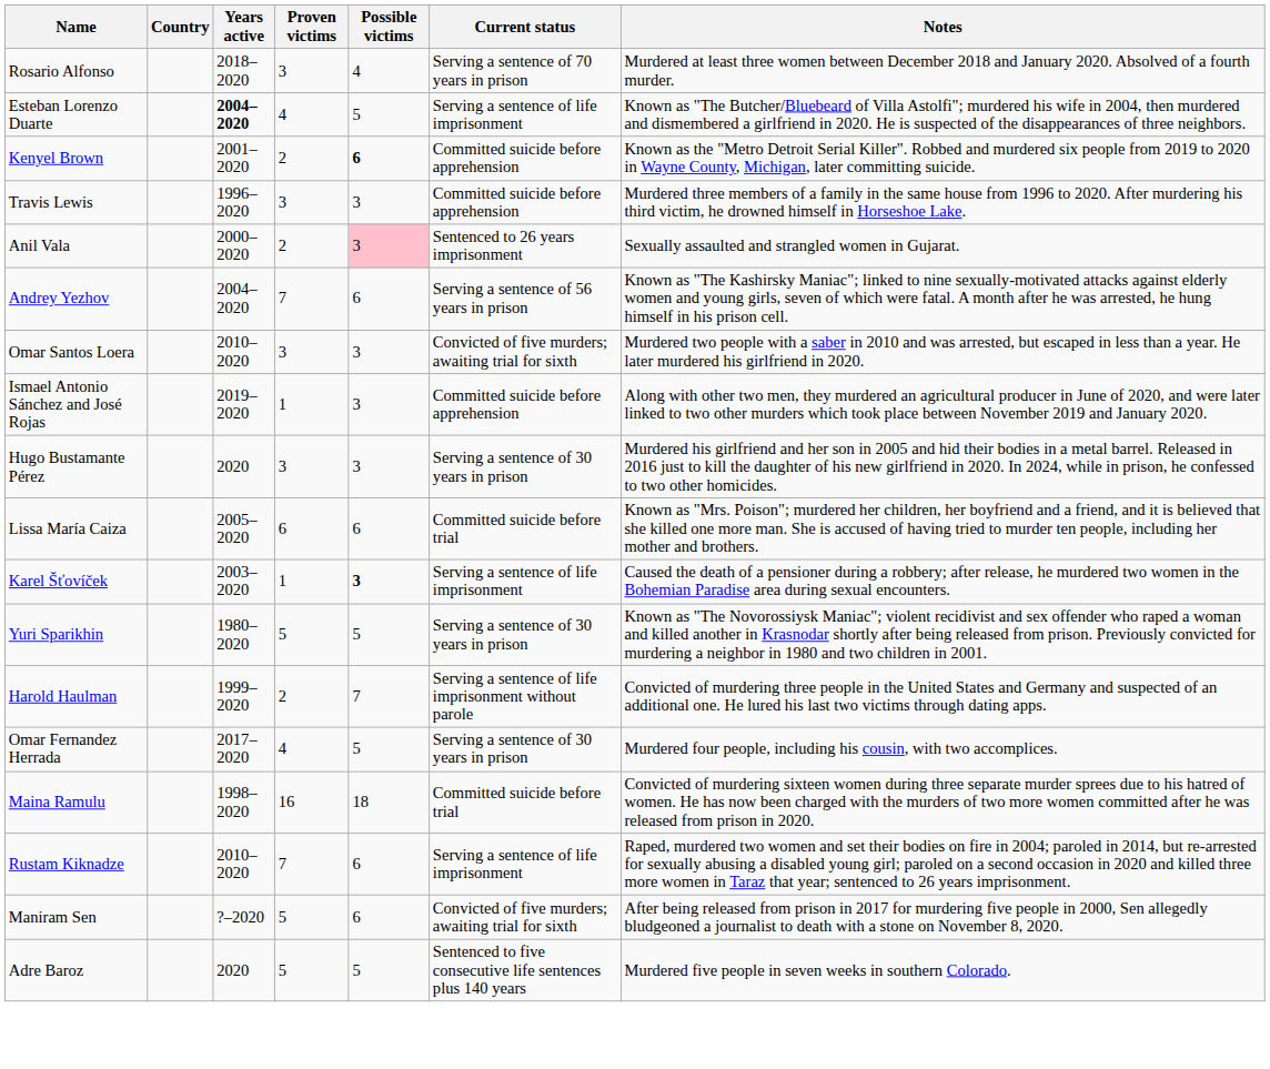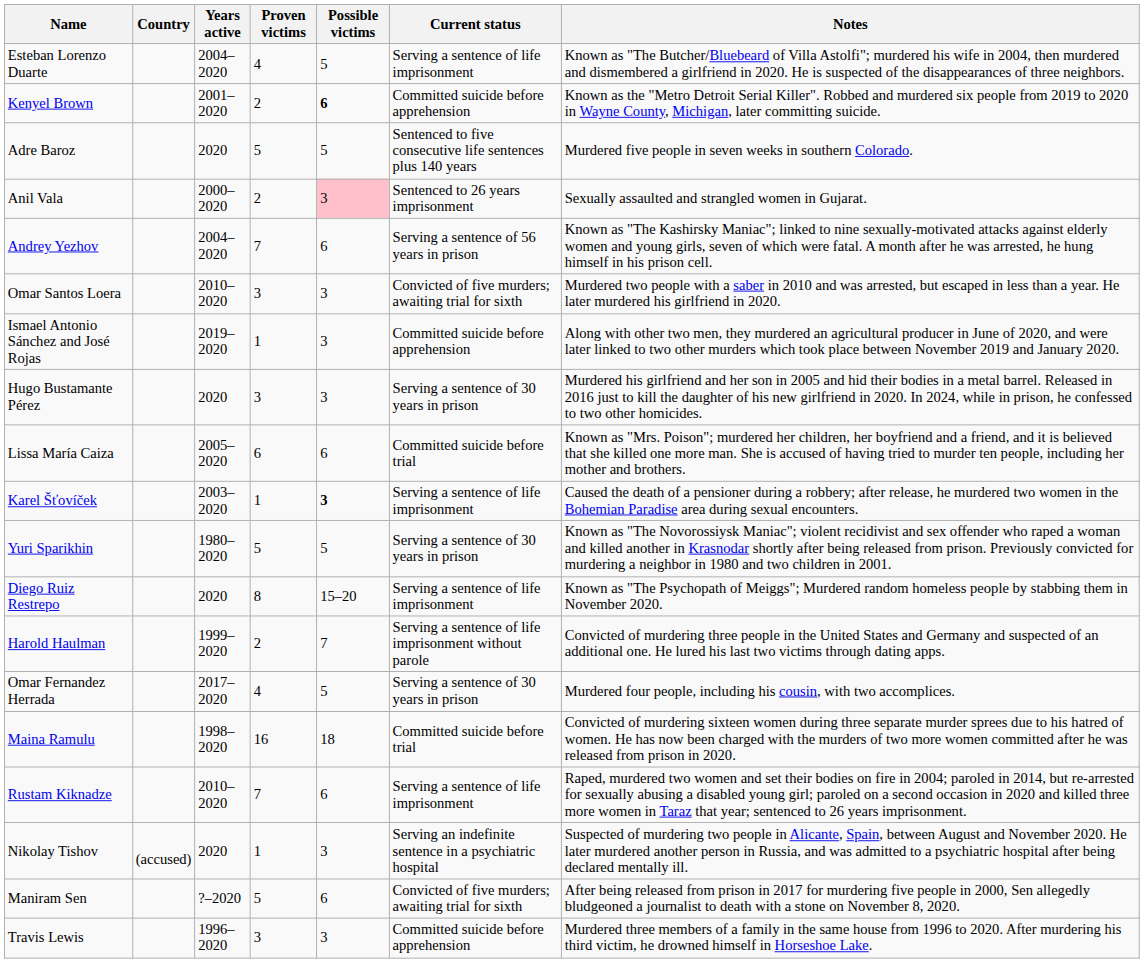 <table class="wikitable sortable">
 <tr>
 <th>Name</th>
 <th>Country</th>
 <th>Years active</th>
 <th>Proven victims</th>
 <th>Possible victims</th>
 <th>Current status</th>
 <th class="unsortable">Notes</th>
 </tr>
 <tr>
-<td>Rosario Alfonso</td>
-<td></td>
-<td>2018–2020</td>
-<td>3</td>
-<td>4</td>
-<td>Serving a sentence of 70 years in prison</td>
-<td>Murdered at least three women between December 2018 and January 2020. Absolved of a fourth murder.</td>
-</tr>
-<tr>
 <td>Esteban Lorenzo Duarte</td>
 <td></td>
-<td><strong>2004–2020</strong></td>
+<td>2004–2020</td>
 <td>4</td>
 <td>5</td>
 <td>Serving a sentence of life imprisonment</td>
 <td>Known as "The Butcher/<a href='#'>Bluebeard</a> of Villa Astolfi"; murdered his wife in 2004, then murdered and dismembered a girlfriend in 2020. He is suspected of the disappearances of three neighbors.</td>
 </tr>
 <tr>
 <td><a href='#'>Kenyel Brown</a></td>
 <td></td>
 <td>2001–2020</td>
 <td>2</td>
 <td><strong>6</strong></td>
 <td>Committed suicide before apprehension</td>
 <td>Known as the "Metro Detroit Serial Killer". Robbed and murdered six people from 2019 to 2020 in <a href='#'>Wayne County</a>, <a href='#'>Michigan</a>, later committing suicide.</td>
 </tr>
 <tr>
-<td>Travis Lewis</td>
+<td>Adre Baroz</td>
 <td></td>
-<td>1996–2020</td>
-<td>3</td>
-<td>3</td>
-<td>Committed suicide before apprehension</td>
-<td>Murdered three members of a family in the same house from 1996 to 2020. After murdering his third victim, he drowned himself in <a href='#'>Horseshoe Lake</a>.</td>
+<td>2020</td>
+<td>5</td>
+<td>5</td>
+<td>Sentenced to five consecutive life sentences plus 140 years</td>
+<td>Murdered five people in seven weeks in southern <a href='#'>Colorado</a>.</td>
 </tr>
 <tr>
 <td>Anil Vala</td>
 <td></td>
 <td>2000–2020</td>
 <td>2</td>
 <td style="background: pink;">3</td>
 <td>Sentenced to 26 years imprisonment</td>
 <td>Sexually assaulted and strangled women in Gujarat.</td>
 </tr>
 <tr>
 <td><a href='#'>Andrey Yezhov</a></td>
 <td></td>
 <td>2004–2020</td>
 <td>7</td>
 <td>6</td>
 <td>Serving a sentence of 56 years in prison</td>
 <td>Known as "The Kashirsky Maniac"; linked to nine sexually-motivated attacks against elderly women and young girls, seven of which were fatal. A month after he was arrested, he hung himself in his prison cell.</td>
 </tr>
 <tr>
 <td>Omar Santos Loera</td>
 <td></td>
 <td>2010–2020</td>
 <td>3</td>
 <td>3</td>
 <td>Convicted of five murders; awaiting trial for sixth</td>
 <td>Murdered two people with a <a href='#'>saber</a> in 2010 and was arrested, but escaped in less than a year. He later murdered his girlfriend in 2020.</td>
 </tr>
 <tr>
 <td>Ismael Antonio Sánchez and José Rojas</td>
 <td></td>
 <td>2019–2020</td>
 <td>1</td>
 <td>3</td>
 <td>Committed suicide before apprehension</td>
 <td>Along with other two men, they murdered an agricultural producer in June of 2020, and were later linked to two other murders which took place between November 2019 and January 2020.</td>
 </tr>
 <tr>
 <td>Hugo Bustamante Pérez</td>
 <td></td>
 <td>2020</td>
 <td>3</td>
 <td>3</td>
 <td>Serving a sentence of 30 years in prison</td>
 <td>Murdered his girlfriend and her son in 2005 and hid their bodies in a metal barrel. Released in 2016 just to kill the daughter of his new girlfriend in 2020. In 2024, while in prison, he confessed to two other homicides.</td>
 </tr>
 <tr>
 <td>Lissa María Caiza</td>
 <td></td>
 <td>2005–2020</td>
 <td>6</td>
 <td>6</td>
 <td>Committed suicide before trial</td>
 <td>Known as "Mrs. Poison"; murdered her children, her boyfriend and a friend, and it is believed that she killed one more man. She is accused of having tried to murder ten people, including her mother and brothers.</td>
 </tr>
 <tr>
 <td><a href='#'>Karel Šťovíček</a></td>
 <td></td>
 <td>2003–2020</td>
 <td>1</td>
 <td><strong>3</strong></td>
 <td>Serving a sentence of life imprisonment</td>
 <td>Caused the death of a pensioner during a robbery; after release, he murdered two women in the <a href='#'>Bohemian Paradise</a> area during sexual encounters.</td>
 </tr>
 <tr>
 <td><a href='#'>Yuri Sparikhin</a></td>
 <td><br></td>
 <td>1980–2020</td>
 <td>5</td>
 <td>5</td>
 <td>Serving a sentence of 30 years in prison</td>
 <td>Known as "The Novorossiysk Maniac"; violent recidivist and sex offender who raped a woman and killed another in <a href='#'>Krasnodar</a> shortly after being released from prison. Previously convicted for murdering a neighbor in 1980 and two children in 2001.</td>
 </tr>
 <tr>
+<td><a href='#'>Diego Ruiz Restrepo</a></td>
+<td></td>
+<td>2020</td>
+<td>8</td>
+<td>15–20</td>
+<td>Serving a sentence of life imprisonment</td>
+<td>Known as "The Psychopath of Meiggs"; Murdered random homeless people by stabbing them in November 2020.</td>
+</tr>
+<tr>
 <td><a href='#'>Harold Haulman</a></td>
 <td><br></td>
 <td>1999–2020</td>
 <td>2</td>
 <td>7</td>
 <td>Serving a sentence of life imprisonment without parole</td>
 <td>Convicted of murdering three people in the United States and Germany and suspected of an additional one. He lured his last two victims through dating apps.</td>
 </tr>
 <tr>
 <td>Omar Fernandez Herrada</td>
 <td></td>
 <td>2017–2020</td>
 <td>4</td>
 <td>5</td>
 <td>Serving a sentence of 30 years in prison</td>
 <td>Murdered four people, including his <a href='#'>cousin</a>, with two accomplices.</td>
 </tr>
 <tr>
 <td><a href='#'>Maina Ramulu</a></td>
 <td></td>
 <td>1998–2020</td>
 <td>16</td>
 <td>18</td>
 <td>Committed suicide before trial</td>
 <td>Convicted of murdering sixteen women during three separate murder sprees due to his hatred of women. He has now been charged with the murders of two more women committed after he was released from prison in 2020.</td>
 </tr>
 <tr>
 <td><a href='#'>Rustam Kiknadze</a></td>
 <td></td>
 <td>2010–2020</td>
 <td>7</td>
 <td>6</td>
 <td>Serving a sentence of life imprisonment</td>
 <td>Raped, murdered two women and set their bodies on fire in 2004; paroled in 2014, but re-arrested for sexually abusing a disabled young girl; paroled on a second occasion in 2020 and killed three more women in <a href='#'>Taraz</a> that year; sentenced to 26 years imprisonment.</td>
 </tr>
 <tr>
+<td>Nikolay Tishov</td>
+<td><br> (accused)</td>
+<td>2020</td>
+<td>1</td>
+<td>3</td>
+<td>Serving an indefinite sentence in a psychiatric hospital</td>
+<td>Suspected of murdering two people in <a href='#'>Alicante</a>, <a href='#'>Spain</a>, between August and November 2020. He later murdered another person in Russia, and was admitted to a psychiatric hospital after being declared mentally ill.</td>
+</tr>
+<tr>
 <td>Maniram Sen</td>
 <td></td>
 <td>?–2020</td>
 <td>5</td>
 <td>6</td>
 <td>Convicted of five murders; awaiting trial for sixth</td>
 <td>After being released from prison in 2017 for murdering five people in 2000, Sen allegedly bludgeoned a journalist to death with a stone on November 8, 2020.</td>
 </tr>
 <tr>
-<td>Adre Baroz</td>
+<td>Travis Lewis</td>
 <td></td>
-<td>2020</td>
-<td>5</td>
-<td>5</td>
-<td>Sentenced to five consecutive life sentences plus 140 years</td>
-<td>Murdered five people in seven weeks in southern <a href='#'>Colorado</a>.</td>
+<td>1996–2020</td>
+<td>3</td>
+<td>3</td>
+<td>Committed suicide before apprehension</td>
+<td>Murdered three members of a family in the same house from 1996 to 2020. After murdering his third victim, he drowned himself in <a href='#'>Horseshoe Lake</a>.</td>
 </tr>
 </table>
